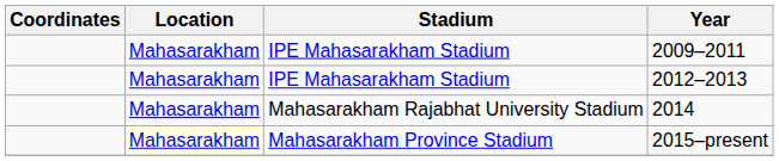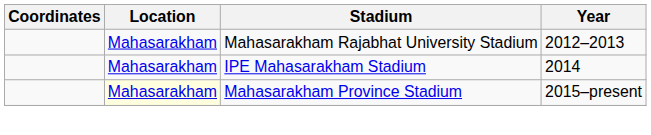 <table class="wikitable sortable">
 <tr>
 <th>Coordinates</th>
 <th>Location</th>
 <th>Stadium</th>
 <th>Year</th>
 </tr>
 <tr>
 <td></td>
 <td><a href='#'>Mahasarakham</a></td>
-<td><a href='#'>IPE Mahasarakham Stadium</a></td>
-<td>2009–2011</td>
+<td>Mahasarakham Rajabhat University Stadium</td>
+<td>2012–2013</td>
 </tr>
 <tr>
 <td></td>
 <td><a href='#'>Mahasarakham</a></td>
 <td><a href='#'>IPE Mahasarakham Stadium</a></td>
-<td>2012–2013</td>
-</tr>
-<tr>
-<td></td>
-<td><a href='#'>Mahasarakham</a></td>
-<td>Mahasarakham Rajabhat University Stadium</td>
 <td>2014</td>
 </tr>
 <tr>
 <td></td>
 <td style="background: lightyellow;"><a href='#'>Mahasarakham</a></td>
 <td><a href='#'>Mahasarakham Province Stadium</a></td>
 <td>2015–present</td>
 </tr>
 <tr>
 </tr>
 </table>
